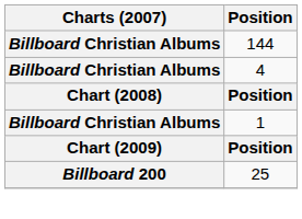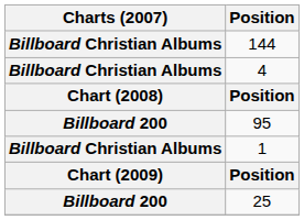 <table class="wikitable sortable plainrowheaders">
 <tr>
 <th scope="col">Charts (2007)</th>
 <th scope="col">Position</th>
 </tr>
 <tr>
 <th scope="row"><em>Billboard</em> Christian Albums</th>
 <td align="center">144</td>
 </tr>
 <tr>
 <th scope="row"><em>Billboard</em> Christian Albums</th>
 <td align="center">4</td>
 </tr>
 <tr>
 <th scope="col">Chart (2008)</th>
 <th scope="col">Position</th>
 </tr>
 <tr>
+<th scope="row"><em>Billboard</em> 200</th>
+<td align="center">95</td>
+</tr>
+<tr>
 <th scope="row"><em>Billboard</em> Christian Albums</th>
 <td align="center">1</td>
 </tr>
 <tr>
 <th scope="col">Chart (2009)</th>
 <th scope="col">Position</th>
 </tr>
 <tr>
 <th scope="row"><em>Billboard</em> 200</th>
 <td align="center">25</td>
 </tr>
 <tr>
 </tr>
 </table>
